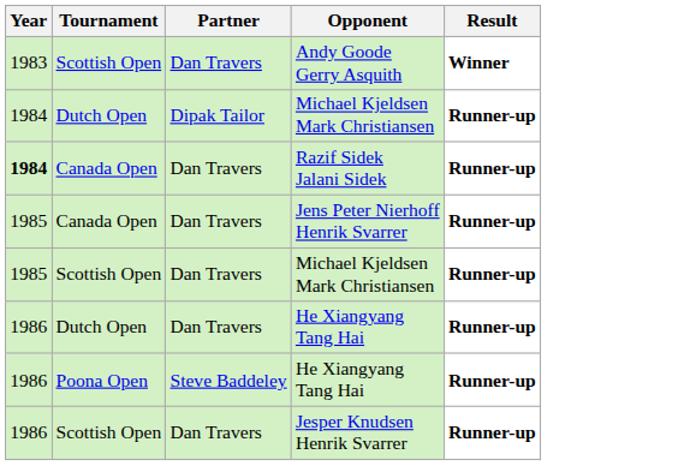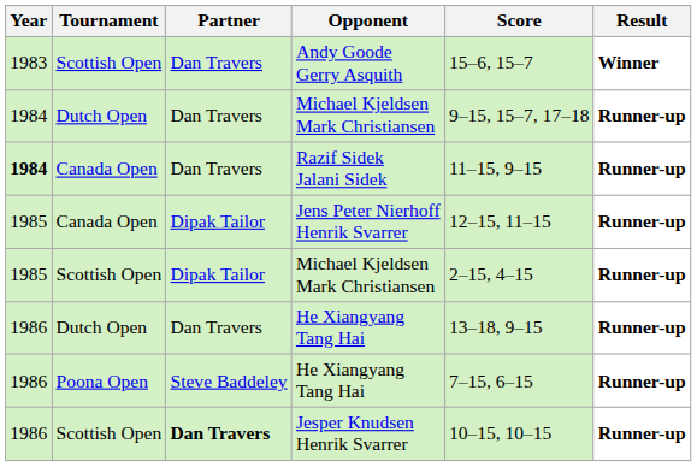 <table class="sortable wikitable" style="font-size: 90%;">
 <tr>
 <th>Year</th>
 <th>Tournament</th>
 <th>Partner</th>
 <th>Opponent</th>
+<th>Score</th>
 <th>Result</th>
 </tr>
 <tr style="background:#D4F1C5">
 <td align="center">1983</td>
 <td><a href='#'>Scottish Open</a></td>
 <td> <a href='#'>Dan Travers</a></td>
 <td> <a href='#'>Andy Goode</a><br> <a href='#'>Gerry Asquith</a></td>
+<td>15–6, 15–7</td>
 <td style="text-align:left; background:white"> <strong>Winner</strong></td>
 </tr>
 <tr style="background:#D4F1C5">
 <td align="center">1984</td>
 <td><a href='#'>Dutch Open</a></td>
-<td> <a href='#'>Dipak Tailor</a></td>
+<td> Dan Travers</td>
 <td> <a href='#'>Michael Kjeldsen</a><br> <a href='#'>Mark Christiansen</a></td>
+<td>9–15, 15–7, 17–18</td>
 <td style="text-align:left; background:white"> <strong>Runner-up</strong></td>
 </tr>
 <tr style="background:#D4F1C5">
 <td align="center"><strong>1984</strong></td>
 <td><a href='#'>Canada Open</a></td>
 <td> Dan Travers</td>
 <td> <a href='#'>Razif Sidek</a><br> <a href='#'>Jalani Sidek</a></td>
+<td>11–15, 9–15</td>
 <td style="text-align:left; background:white"> <strong>Runner-up</strong></td>
 </tr>
 <tr style="background:#D4F1C5">
 <td align="center">1985</td>
 <td>Canada Open</td>
-<td> Dan Travers</td>
+<td> <a href='#'>Dipak Tailor</a></td>
 <td> <a href='#'>Jens Peter Nierhoff</a><br> <a href='#'>Henrik Svarrer</a></td>
+<td>12–15, 11–15</td>
 <td style="text-align:left; background:white"> <strong>Runner-up</strong></td>
 </tr>
 <tr style="background:#D4F1C5">
 <td align="center">1985</td>
 <td>Scottish Open</td>
-<td> Dan Travers</td>
+<td> <a href='#'>Dipak Tailor</a></td>
 <td> Michael Kjeldsen<br> Mark Christiansen</td>
+<td>2–15, 4–15</td>
 <td style="text-align:left; background:white"> <strong>Runner-up</strong></td>
 </tr>
 <tr style="background:#D4F1C5">
 <td align="center">1986</td>
 <td>Dutch Open</td>
 <td> Dan Travers</td>
 <td> <a href='#'>He Xiangyang</a><br> <a href='#'>Tang Hai</a></td>
+<td>13–18, 9–15</td>
 <td style="text-align:left; background:white"> <strong>Runner-up</strong></td>
 </tr>
 <tr style="background:#D4F1C5">
 <td align="center">1986</td>
 <td><a href='#'>Poona Open</a></td>
 <td> <a href='#'>Steve Baddeley</a></td>
 <td> He Xiangyang<br> Tang Hai</td>
+<td>7–15, 6–15</td>
 <td style="text-align:left; background:white"> <strong>Runner-up</strong></td>
 </tr>
 <tr style="background:#D4F1C5">
 <td align="center">1986</td>
 <td>Scottish Open</td>
-<td> Dan Travers</td>
+<td><strong> Dan Travers</strong></td>
 <td> <a href='#'>Jesper Knudsen</a><br> Henrik Svarrer</td>
+<td>10–15, 10–15</td>
 <td style="text-align:left; background:white"> <strong>Runner-up</strong></td>
 </tr>
 </table>
